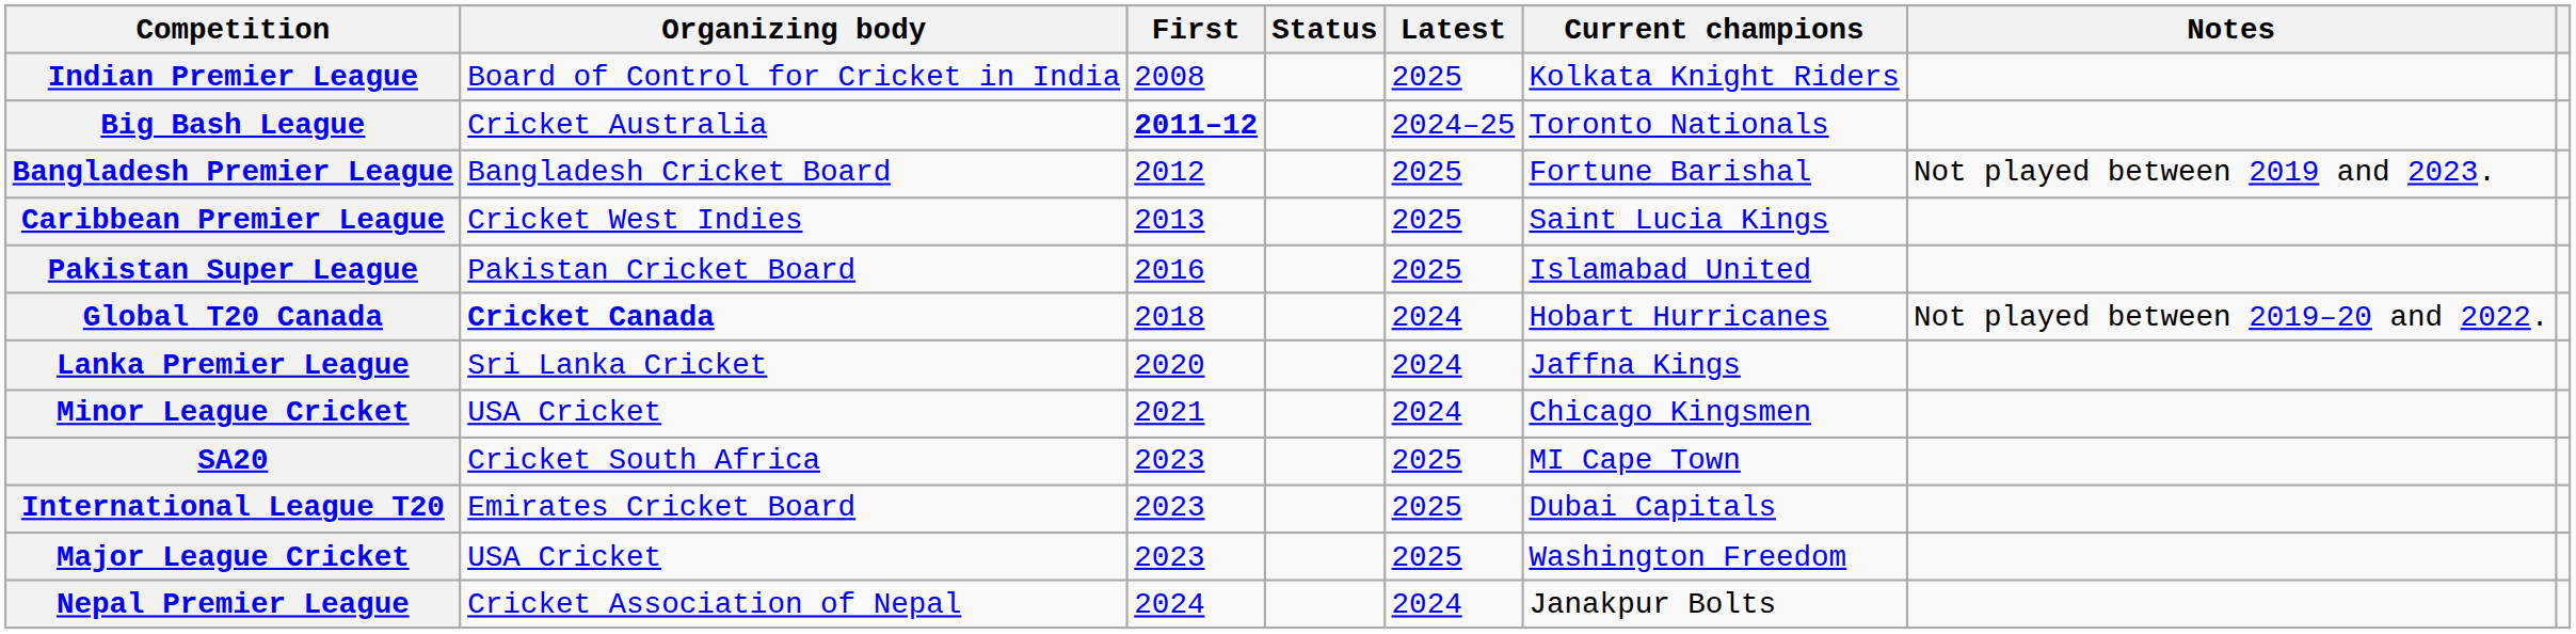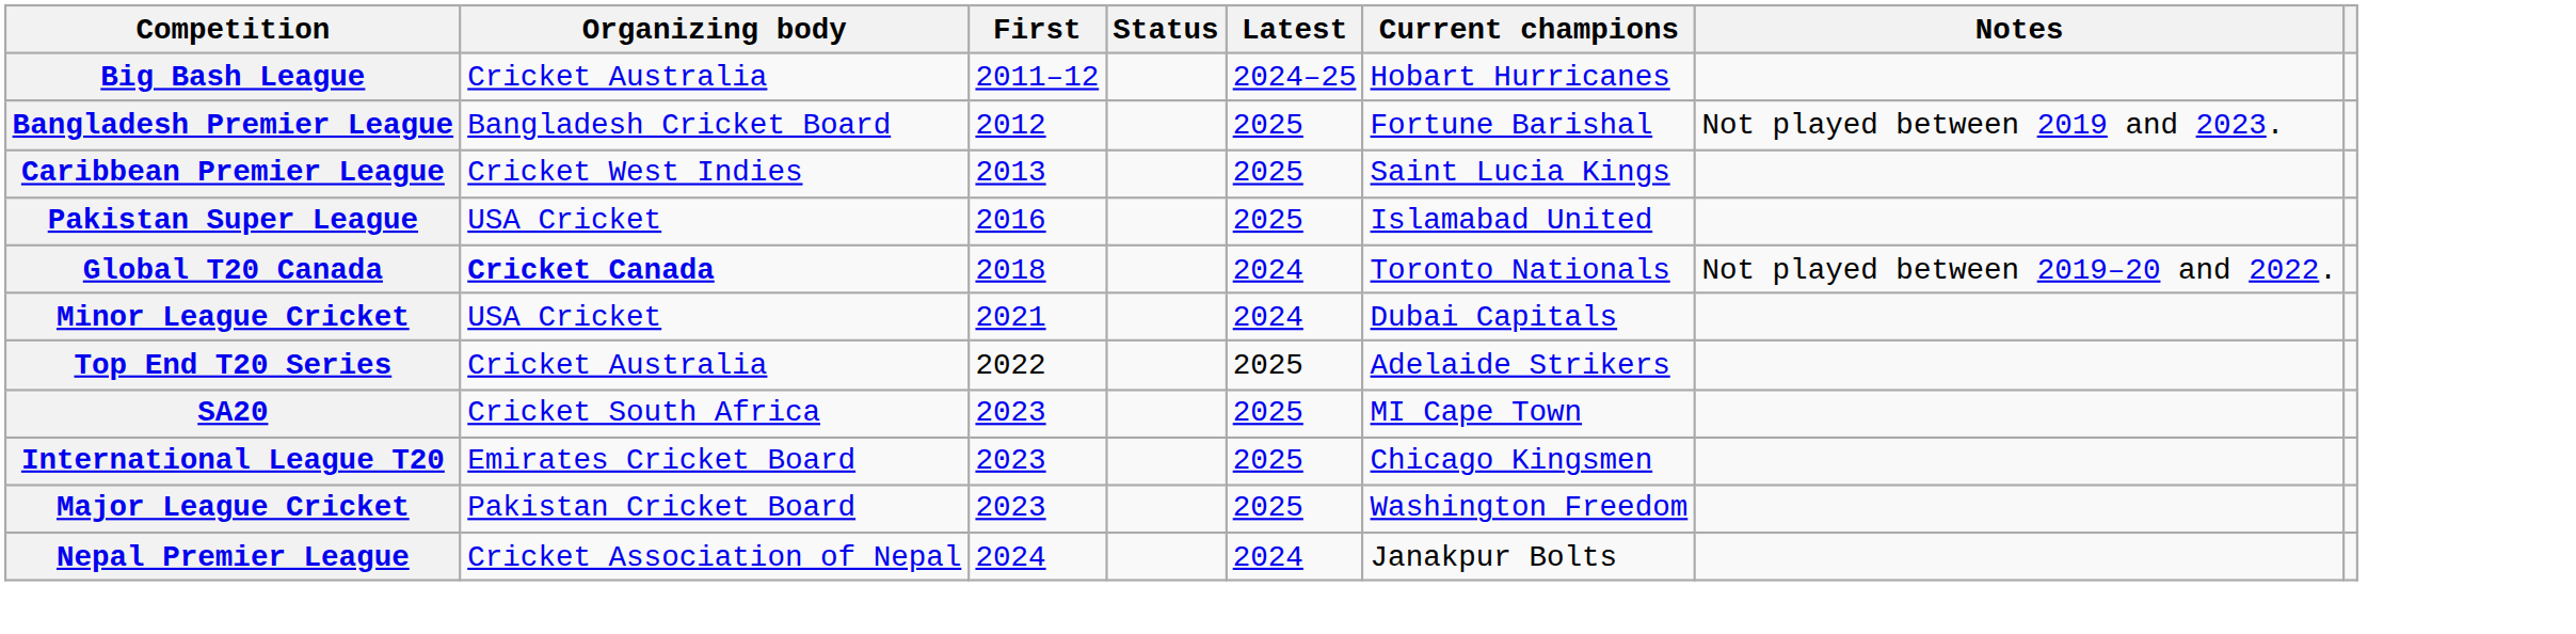 <table class="wikitable sortable plainrowheaders">
 <tr>
 <th scope="col">Competition</th>
 <th scope="col">Organizing body</th>
 <th scope="col">First</th>
 <th scope="col">Status</th>
 <th scope="col">Latest</th>
 <th scope="col">Current champions</th>
 <th scope="col">Notes</th>
 <th scope="col" class="unsortable"></th>
 </tr>
 <tr>
-<th scope="row"><a href='#'>Indian Premier League</a></th>
-<td><a href='#'>Board of Control for Cricket in India</a></td>
-<td><a href='#'>2008</a></td>
-<td></td>
-<td><a href='#'>2025</a></td>
-<td><a href='#'>Kolkata Knight Riders</a></td>
-<td></td>
-<td></td>
-</tr>
-<tr>
 <th scope="row"><a href='#'>Big Bash League</a></th>
 <td><a href='#'>Cricket Australia</a></td>
-<td><strong><a href='#'>2011–12</a></strong></td>
+<td><a href='#'>2011–12</a></td>
 <td></td>
 <td><a href='#'>2024–25</a></td>
-<td><a href='#'>Toronto Nationals</a></td>
+<td><a href='#'>Hobart Hurricanes</a></td>
 <td></td>
 </tr>
 <tr>
 <th scope="row"><a href='#'>Bangladesh Premier League</a></th>
 <td><a href='#'>Bangladesh Cricket Board</a></td>
 <td><a href='#'>2012</a></td>
 <td></td>
 <td><a href='#'>2025</a></td>
 <td><a href='#'>Fortune Barishal</a></td>
 <td>Not played between <a href='#'>2019</a> and <a href='#'>2023</a>.</td>
 <td></td>
 </tr>
 <tr>
 <th scope="row"><a href='#'>Caribbean Premier League</a></th>
 <td><a href='#'>Cricket West Indies</a></td>
 <td><a href='#'>2013</a></td>
 <td></td>
 <td><a href='#'>2025</a></td>
 <td><a href='#'>Saint Lucia Kings</a></td>
 <td></td>
 <td></td>
 </tr>
 <tr>
 <th scope="row"><a href='#'>Pakistan Super League</a></th>
-<td><a href='#'>Pakistan Cricket Board</a></td>
+<td><a href='#'>USA Cricket</a></td>
 <td><a href='#'>2016</a></td>
 <td></td>
 <td><a href='#'>2025</a></td>
 <td><a href='#'>Islamabad United</a></td>
 <td></td>
 <td></td>
 </tr>
 <tr>
 <th scope="row"><a href='#'>Global T20 Canada</a></th>
 <td><strong><a href='#'>Cricket Canada</a></strong></td>
 <td><a href='#'>2018</a></td>
 <td></td>
 <td><a href='#'>2024</a></td>
-<td><a href='#'>Hobart Hurricanes</a></td>
+<td><a href='#'>Toronto Nationals</a></td>
 <td>Not played between <a href='#'>2019–20</a> and <a href='#'>2022</a>.</td>
-<td></td>
-</tr>
-<tr>
-<th scope="row"><a href='#'>Lanka Premier League</a></th>
-<td><a href='#'>Sri Lanka Cricket</a></td>
-<td><a href='#'>2020</a></td>
-<td></td>
-<td><a href='#'>2024</a></td>
-<td><a href='#'>Jaffna Kings</a></td>
-<td></td>
 <td></td>
 </tr>
 <tr>
 <th scope="row"><a href='#'>Minor League Cricket</a></th>
 <td><a href='#'>USA Cricket</a></td>
 <td><a href='#'>2021</a></td>
 <td></td>
 <td><a href='#'>2024</a></td>
-<td><a href='#'>Chicago Kingsmen</a></td>
+<td><a href='#'>Dubai Capitals</a></td>
+<td></td>
+<td></td>
+</tr>
+<tr>
+<th scope="row"><a href='#'>Top End T20 Series</a></th>
+<td><a href='#'>Cricket Australia</a></td>
+<td>2022</td>
+<td></td>
+<td>2025</td>
+<td><a href='#'>Adelaide Strikers</a></td>
 <td></td>
 <td></td>
 </tr>
 <tr>
 <th scope="row"><a href='#'>SA20</a></th>
 <td><a href='#'>Cricket South Africa</a></td>
 <td><a href='#'>2023</a></td>
 <td></td>
 <td><a href='#'>2025</a></td>
 <td><a href='#'>MI Cape Town</a></td>
 <td></td>
 <td></td>
 </tr>
 <tr>
 <th scope="row"><a href='#'>International League T20</a></th>
 <td><a href='#'>Emirates Cricket Board</a></td>
 <td><a href='#'>2023</a></td>
 <td></td>
 <td><a href='#'>2025</a></td>
-<td><a href='#'>Dubai Capitals</a></td>
+<td><a href='#'>Chicago Kingsmen</a></td>
 <td></td>
 <td></td>
 </tr>
 <tr>
 <th scope="row"><a href='#'>Major League Cricket</a></th>
-<td><a href='#'>USA Cricket</a></td>
+<td><a href='#'>Pakistan Cricket Board</a></td>
 <td><a href='#'>2023</a></td>
 <td></td>
 <td><a href='#'>2025</a></td>
 <td><a href='#'>Washington Freedom</a></td>
 <td></td>
 <td></td>
 </tr>
 <tr>
 <th scope="row"><a href='#'>Nepal Premier League</a></th>
 <td><a href='#'>Cricket Association of Nepal</a></td>
 <td><a href='#'>2024</a></td>
 <td></td>
 <td><a href='#'>2024</a></td>
 <td>Janakpur Bolts</td>
 <td></td>
 <td></td>
 </tr>
 </table>
